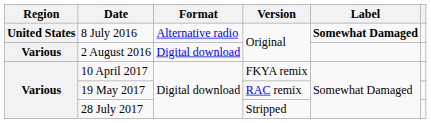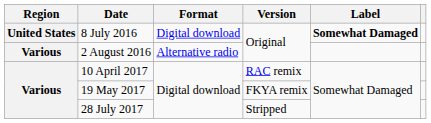 <table class="wikitable plainrowheaders">
 <tr>
 <th scope="col">Region</th>
 <th scope="col">Date</th>
 <th scope="col">Format</th>
 <th scope="col">Version</th>
 <th scope="col">Label</th>
 <th scope="col"></th>
 </tr>
 <tr>
 <th scope="row">United States</th>
 <td>8 July 2016</td>
-<td><a href='#'>Alternative radio</a></td>
+<td><a href='#'>Digital download</a></td>
 <td rowspan="2">Original</td>
 <td><strong>Somewhat Damaged</strong></td>
 <td style="text-align:center;"></td>
 </tr>
 <tr>
 <th scope="row">Various</th>
 <td>2 August 2016</td>
-<td><a href='#'>Digital download</a></td>
+<td><a href='#'>Alternative radio</a></td>
 <td></td>
 <td style="text-align:center;"></td>
 </tr>
 <tr>
 <th scope="row" rowspan="3">Various</th>
 <td>10 April 2017</td>
 <td rowspan="3">Digital download</td>
-<td>FKYA remix</td>
+<td><a href='#'>RAC</a> remix</td>
 <td rowspan="3">Somewhat Damaged</td>
 <td style="text-align:center;"></td>
 </tr>
 <tr>
 <td>19 May 2017</td>
-<td><a href='#'>RAC</a> remix</td>
+<td>FKYA remix</td>
 <td style="text-align:center;"></td>
 </tr>
 <tr>
 <td>28 July 2017</td>
 <td>Stripped</td>
 <td style="text-align:center;"></td>
 </tr>
 </table>
